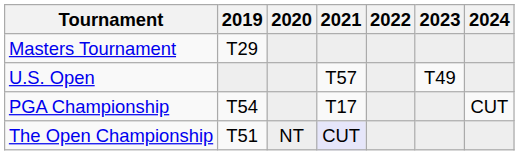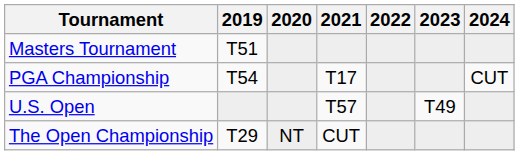 <table class="wikitable" style="font-size:95%;text-align:center;">
 <tr>
 <th>Tournament</th>
 <th>2019</th>
 <th>2020</th>
 <th>2021</th>
 <th>2022</th>
 <th>2023</th>
 <th>2024</th>
 </tr>
 <tr>
 <td align=left><a href='#'>Masters Tournament</a></td>
-<td>T29</td>
+<td>T51</td>
 <td style="background:#eeeeee;"></td>
 <td style="background:#eeeeee;"></td>
 <td style="background:#eeeeee;"></td>
 <td style="background:#eeeeee;"></td>
-<td style="background:#eeeeee;"></td>
-</tr>
-<tr>
-<td align=left><a href='#'>U.S. Open</a></td>
-<td style="background:#eeeeee;"></td>
-<td style="background:#eeeeee;"></td>
-<td>T57</td>
-<td style="background:#eeeeee;"></td>
-<td>T49</td>
 <td style="background:#eeeeee;"></td>
 </tr>
 <tr>
 <td align=left><a href='#'>PGA Championship</a></td>
 <td>T54</td>
 <td style="background:#eeeeee;"></td>
 <td>T17</td>
 <td style="background:#eeeeee;"></td>
 <td style="background:#eeeeee;"></td>
 <td>CUT</td>
 </tr>
 <tr>
+<td align=left><a href='#'>U.S. Open</a></td>
+<td style="background:#eeeeee;"></td>
+<td style="background:#eeeeee;"></td>
+<td>T57</td>
+<td style="background:#eeeeee;"></td>
+<td>T49</td>
+<td style="background:#eeeeee;"></td>
+</tr>
+<tr>
 <td align=left><a href='#'>The Open Championship</a></td>
-<td>T51</td>
+<td>T29</td>
 <td style="background:#eeeeee;">NT</td>
-<td style="background: lavender;">CUT</td>
+<td>CUT</td>
 <td style="background:#eeeeee;"></td>
 <td style="background:#eeeeee;"></td>
 <td style="background:#eeeeee;"></td>
 </tr>
 </table>
